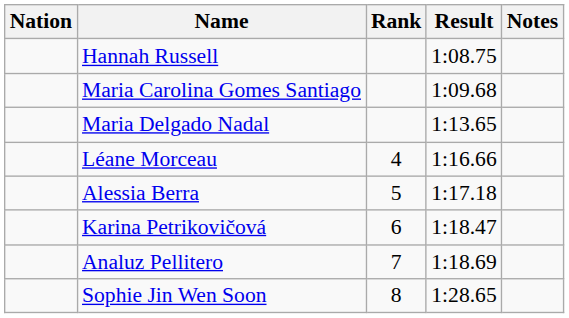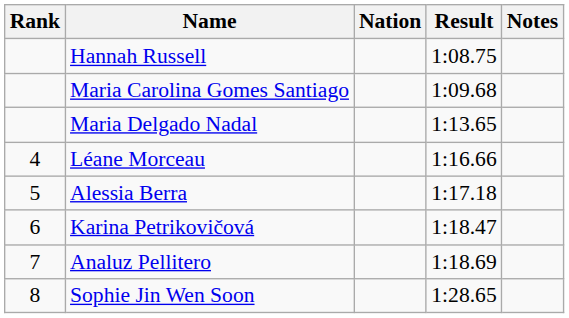 <table class="wikitable sortable" style="text-align:center">
 <tr>
+<th>Rank</th>
+<th>Name</th>
 <th>Nation</th>
-<th>Name</th>
-<th>Rank</th>
 <th>Result</th>
 <th>Notes</th>
 </tr>
 <tr>
+<td></td>
+<td align=left><a href='#'>Hannah Russell</a></td>
 <td align=left></td>
-<td align=left><a href='#'>Hannah Russell</a></td>
-<td></td>
 <td>1:08.75</td>
 <td></td>
 </tr>
 <tr>
+<td></td>
+<td align=left><a href='#'>Maria Carolina Gomes Santiago</a></td>
 <td align=left></td>
-<td align=left><a href='#'>Maria Carolina Gomes Santiago</a></td>
-<td></td>
 <td>1:09.68</td>
 <td></td>
 </tr>
 <tr>
+<td></td>
+<td align=left><a href='#'>Maria Delgado Nadal</a></td>
 <td align=left></td>
-<td align=left><a href='#'>Maria Delgado Nadal</a></td>
-<td></td>
 <td>1:13.65</td>
 <td></td>
 </tr>
 <tr>
+<td>4</td>
+<td align=left><a href='#'>Léane Morceau</a></td>
 <td align=left></td>
-<td align=left><a href='#'>Léane Morceau</a></td>
-<td>4</td>
 <td>1:16.66</td>
 <td></td>
 </tr>
 <tr>
+<td>5</td>
+<td align=left><a href='#'>Alessia Berra</a></td>
 <td align=left></td>
-<td align=left><a href='#'>Alessia Berra</a></td>
-<td>5</td>
 <td>1:17.18</td>
 <td></td>
 </tr>
 <tr>
+<td>6</td>
+<td align=left><a href='#'>Karina Petrikovičová</a></td>
 <td align=left></td>
-<td align=left><a href='#'>Karina Petrikovičová</a></td>
-<td>6</td>
 <td>1:18.47</td>
 <td></td>
 </tr>
 <tr>
+<td>7</td>
+<td align=left><a href='#'>Analuz Pellitero</a></td>
 <td align=left></td>
-<td align=left><a href='#'>Analuz Pellitero</a></td>
-<td>7</td>
 <td>1:18.69</td>
 <td></td>
 </tr>
 <tr>
+<td>8</td>
+<td align=left><a href='#'>Sophie Jin Wen Soon</a></td>
 <td align=left></td>
-<td align=left><a href='#'>Sophie Jin Wen Soon</a></td>
-<td>8</td>
 <td>1:28.65</td>
 <td></td>
 </tr>
 </table>
